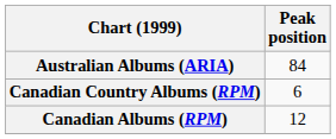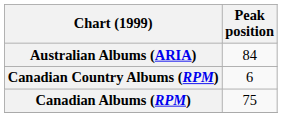 <table class="wikitable sortable plainrowheaders" style="text-align:center">
 <tr>
 <th scope="col">Chart (1999)</th>
 <th scope="col">Peak<br> position</th>
 </tr>
 <tr>
 <th scope="row">Australian Albums (<a href='#'>ARIA</a>)</th>
 <td>84</td>
 </tr>
 <tr>
 <th scope="row">Canadian Country Albums (<em><a href='#'>RPM</a></em>)</th>
 <td>6</td>
 </tr>
 <tr>
 <th scope="row">Canadian Albums (<em><a href='#'>RPM</a></em>)</th>
-<td>12</td>
+<td>75</td>
 </tr>
 <tr>
 </tr>
 <tr>
 </tr>
 </table>
